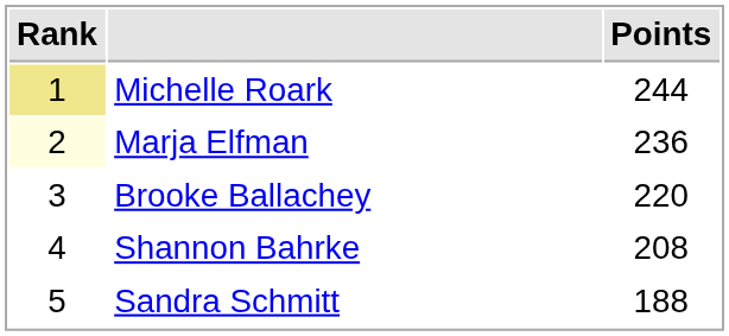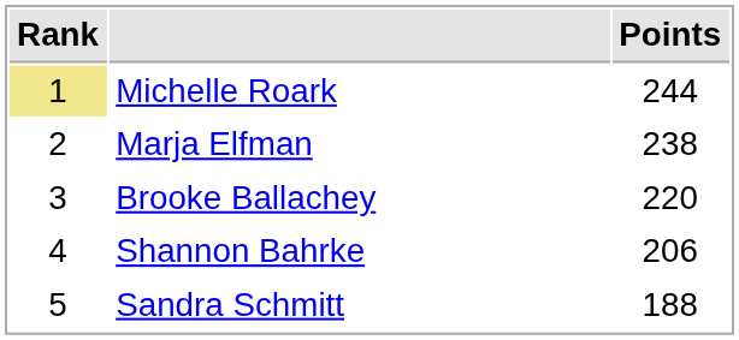 <table cellspacing="1" cellpadding="3" style="border:1px solid #AAAAAA;font-size:86%">
 <tr bgcolor="#E4E4E4">
 <th style="border-bottom:1px solid #AAAAAA" width=10>Rank</th>
 <th style="border-bottom:1px solid #AAAAAA" width=200></th>
 <th style="border-bottom:1px solid #AAAAAA" width=20>Points</th>
 </tr>
 <tr>
 <td align="center" style="background: khaki;">1</td>
 <td> <a href='#'>Michelle Roark</a></td>
 <td align=center>244</td>
 </tr>
 <tr>
-<td align="center" style="background: lightyellow;">2</td>
+<td align="center">2</td>
 <td> <a href='#'>Marja Elfman</a></td>
-<td align=center>236</td>
+<td align=center>238</td>
 </tr>
 <tr>
 <td align="center">3</td>
 <td> <a href='#'>Brooke Ballachey</a></td>
 <td align=center>220</td>
 </tr>
 <tr>
 <td align="center">4</td>
 <td> <a href='#'>Shannon Bahrke</a></td>
-<td align=center>208</td>
+<td align=center>206</td>
 </tr>
 <tr>
 <td align="center">5</td>
 <td> <a href='#'>Sandra Schmitt</a></td>
 <td align=center>188</td>
 </tr>
 </table>
